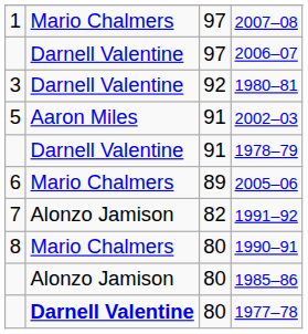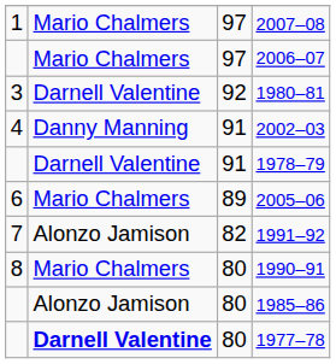 <table class="wikitable">
 <tr>
 </tr>
 <tr>
 <td>1</td>
 <td><a href='#'>Mario Chalmers</a></td>
 <td>97</td>
 <td style="font-size:80%;"><a href='#'>2007–08</a></td>
 </tr>
 <tr>
 <td></td>
-<td><a href='#'>Darnell Valentine</a></td>
+<td><a href='#'>Mario Chalmers</a></td>
 <td>97</td>
 <td style="font-size:80%;"><a href='#'>2006–07</a></td>
 </tr>
 <tr>
 <td>3</td>
 <td><a href='#'>Darnell Valentine</a></td>
 <td>92</td>
 <td style="font-size:80%;"><a href='#'>1980–81</a></td>
 </tr>
 <tr>
-<td>5</td>
-<td><a href='#'>Aaron Miles</a></td>
+<td>4</td>
+<td><a href='#'>Danny Manning</a></td>
 <td>91</td>
 <td style="font-size:80%;"><a href='#'>2002–03</a></td>
 </tr>
 <tr>
 <td></td>
 <td><a href='#'>Darnell Valentine</a></td>
 <td>91</td>
 <td style="font-size:80%;"><a href='#'>1978–79</a></td>
 </tr>
 <tr>
 <td>6</td>
 <td><a href='#'>Mario Chalmers</a></td>
 <td>89</td>
 <td style="font-size:80%;"><a href='#'>2005–06</a></td>
 </tr>
 <tr>
 <td>7</td>
 <td>Alonzo Jamison</td>
 <td>82</td>
 <td style="font-size:80%;"><a href='#'>1991–92</a></td>
 </tr>
 <tr>
 <td>8</td>
 <td><a href='#'>Mario Chalmers</a></td>
 <td>80</td>
 <td style="font-size:80%;"><a href='#'>1990–91</a></td>
 </tr>
 <tr>
 <td></td>
 <td>Alonzo Jamison</td>
 <td>80</td>
 <td style="font-size:80%;"><a href='#'>1985–86</a></td>
 </tr>
 <tr>
 <td></td>
 <td><strong><a href='#'>Darnell Valentine</a></strong></td>
 <td>80</td>
 <td style="font-size:80%;"><a href='#'>1977–78</a></td>
 </tr>
 </table>
